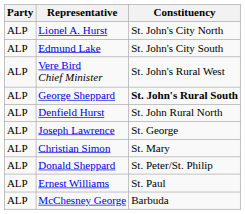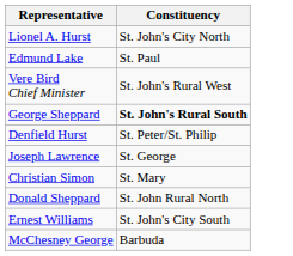 <table class="wikitable">
 <tr>
-<th><strong>Party</strong></th>
 <th><strong>Representative</strong></th>
 <th><strong>Constituency</strong></th>
 </tr>
 <tr>
-<td>ALP</td>
 <td><a href='#'>Lionel A. Hurst</a></td>
 <td>St. John's City North</td>
 </tr>
 <tr>
-<td>ALP</td>
 <td><a href='#'>Edmund Lake</a></td>
-<td>St. John's City South</td>
+<td>St. Paul</td>
 </tr>
 <tr>
-<td>ALP</td>
 <td><a href='#'>Vere Bird</a><br><em>Chief Minister</em></td>
 <td>St. John's Rural West</td>
 </tr>
 <tr>
-<td>ALP</td>
 <td><a href='#'>George Sheppard</a></td>
 <td><strong>St. John's Rural South</strong></td>
 </tr>
 <tr>
-<td>ALP</td>
 <td><a href='#'>Denfield Hurst</a></td>
-<td>St. John Rural North</td>
+<td>St. Peter/St. Philip</td>
 </tr>
 <tr>
-<td>ALP</td>
 <td><a href='#'>Joseph Lawrence</a></td>
 <td>St. George</td>
 </tr>
 <tr>
-<td>ALP</td>
 <td><a href='#'>Christian Simon</a></td>
 <td>St. Mary</td>
 </tr>
 <tr>
-<td>ALP</td>
 <td><a href='#'>Donald Sheppard</a></td>
-<td>St. Peter/St. Philip</td>
+<td>St. John Rural North</td>
 </tr>
 <tr>
-<td>ALP</td>
 <td><a href='#'>Ernest Williams</a></td>
-<td>St. Paul</td>
+<td>St. John's City South</td>
 </tr>
 <tr>
-<td>ALP</td>
 <td><a href='#'>McChesney George</a></td>
 <td>Barbuda</td>
 </tr>
 </table>
